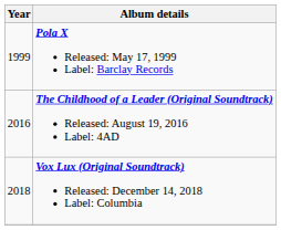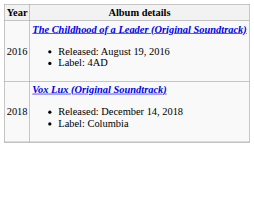 <table class="wikitable"  style=text-align:center;>
 <tr>
 <th rowspan="1">Year</th>
 <th rowspan="1">Album details</th>
-</tr>
-<tr>
-<td>1999</td>
-<td align="left"><strong><em><a href='#'>Pola X</a></em></strong><br><ul><li>Released: May 17, 1999</li><li>Label: <a href='#'>Barclay Records</a></li></ul></td>
 </tr>
 <tr>
 <td>2016</td>
 <td align="left"><strong><em><a href='#'>The Childhood of a Leader (Original Soundtrack)</a></em></strong><br><ul><li>Released: August 19, 2016</li><li>Label: 4AD</li></ul></td>
 </tr>
 <tr>
 <td>2018</td>
 <td align="left"><strong><em><a href='#'>Vox Lux (Original Soundtrack)</a></em></strong><br><ul><li>Released: December 14, 2018</li><li>Label: Columbia</li></ul></td>
 </tr>
 <tr>
 </tr>
 </table>
